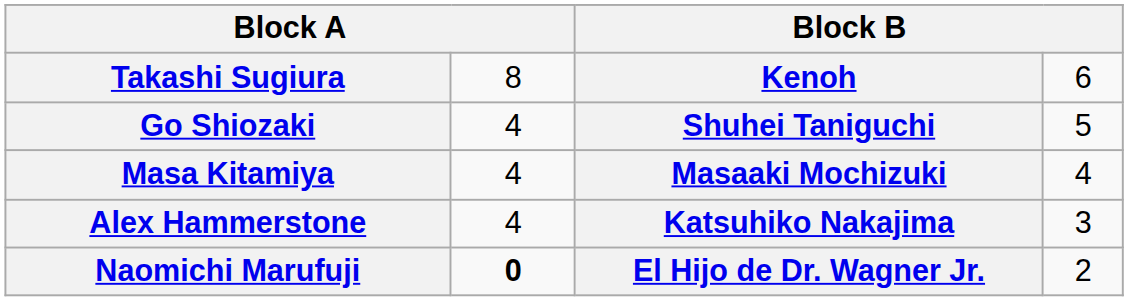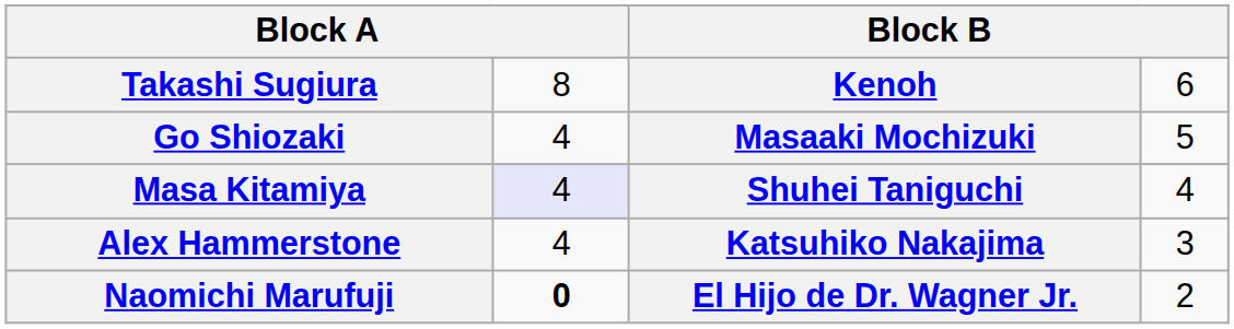 <table class="wikitable" style="margin: 1em auto 1em auto;text-align:center">
 <tr>
 <th colspan="2" style="width:51%">Block A</th>
 <th colspan="2" style="width:51%">Block B</th>
 </tr>
 <tr>
 <th><a href='#'>Takashi Sugiura</a></th>
 <td style="width:35px">8</td>
 <th><a href='#'>Kenoh</a></th>
 <td style="width:35px">6</td>
 </tr>
 <tr>
 <th><a href='#'>Go Shiozaki</a></th>
 <td>4</td>
-<th><a href='#'>Shuhei Taniguchi</a></th>
+<th><a href='#'>Masaaki Mochizuki</a></th>
 <td>5</td>
 </tr>
 <tr>
 <th><a href='#'>Masa Kitamiya</a></th>
-<td>4</td>
-<th><a href='#'>Masaaki Mochizuki</a></th>
+<td style="background: lavender;">4</td>
+<th><a href='#'>Shuhei Taniguchi</a></th>
 <td>4</td>
 </tr>
 <tr>
 <th><a href='#'>Alex Hammerstone</a></th>
 <td>4</td>
 <th><a href='#'>Katsuhiko Nakajima</a></th>
 <td>3</td>
 </tr>
 <tr>
 <th><a href='#'>Naomichi Marufuji</a></th>
 <td><strong>0</strong></td>
 <th><a href='#'>El Hijo de Dr. Wagner Jr.</a></th>
 <td>2</td>
 </tr>
 </table>
